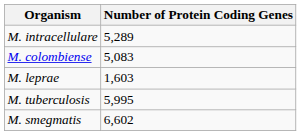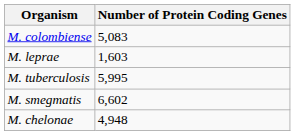 <table class="wikitable">
 <tr>
 <th>Organism</th>
 <th>Number of Protein Coding Genes</th>
-</tr>
-<tr>
-<td><em>M. intracellulare</em></td>
-<td>5,289</td>
 </tr>
 <tr>
 <td><a href='#'><em>M. colombiense</em></a></td>
 <td>5,083</td>
 </tr>
 <tr>
 <td><em>M. leprae</em></td>
 <td>1,603</td>
 </tr>
 <tr>
 <td><em>M. tuberculosis</em></td>
 <td>5,995</td>
 </tr>
 <tr>
 <td><em>M. smegmatis</em></td>
 <td>6,602</td>
 </tr>
+<tr>
+<td><em>M. chelonae</em></td>
+<td>4,948</td>
+</tr>
 </table>
